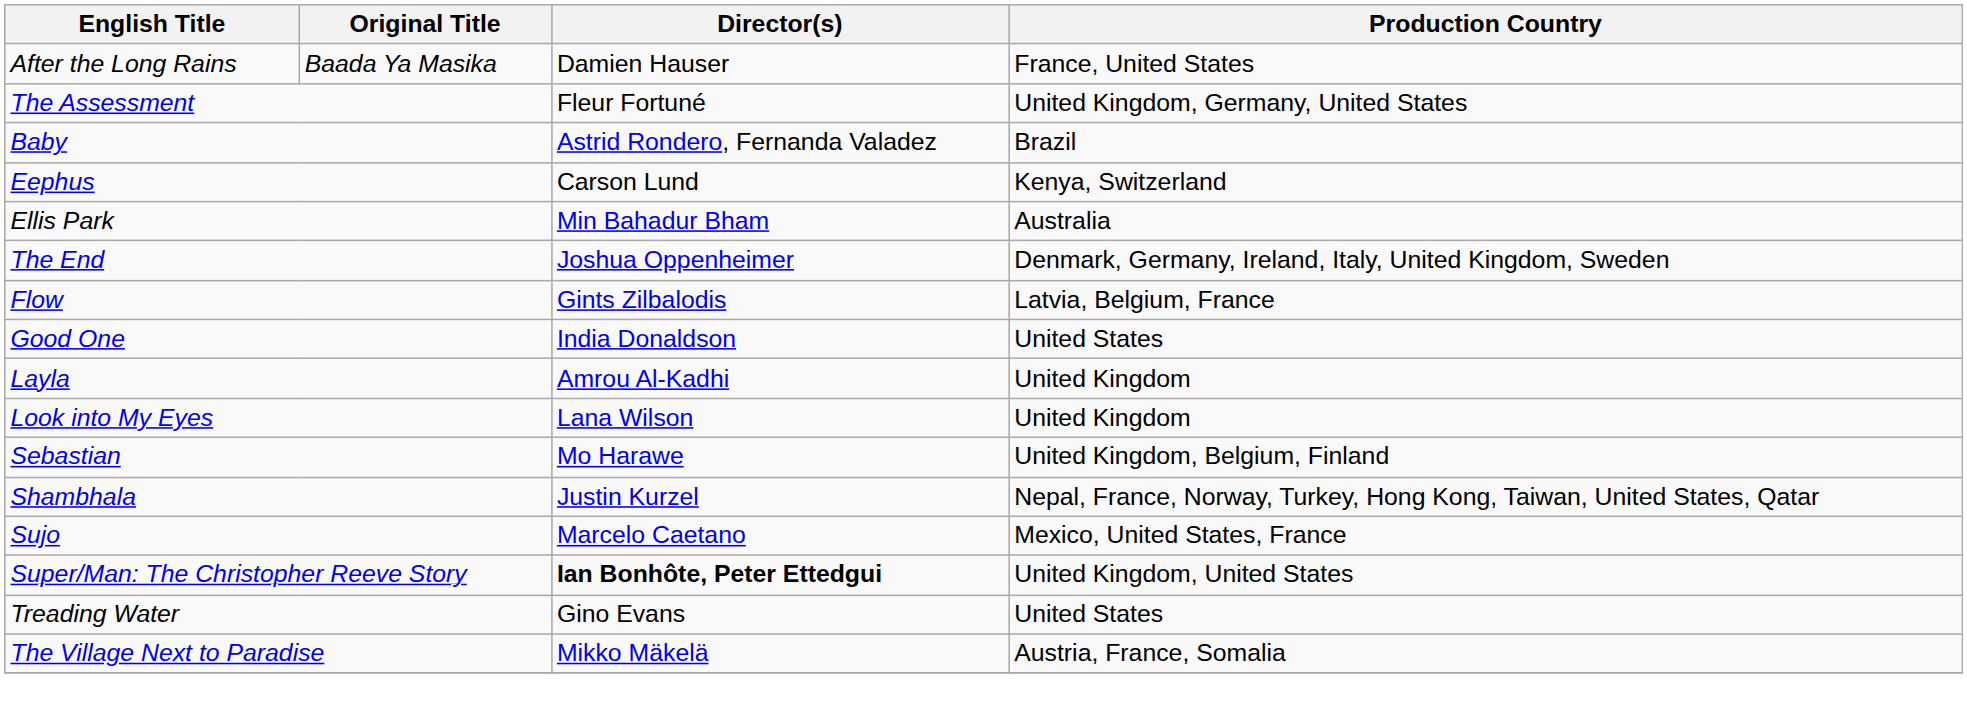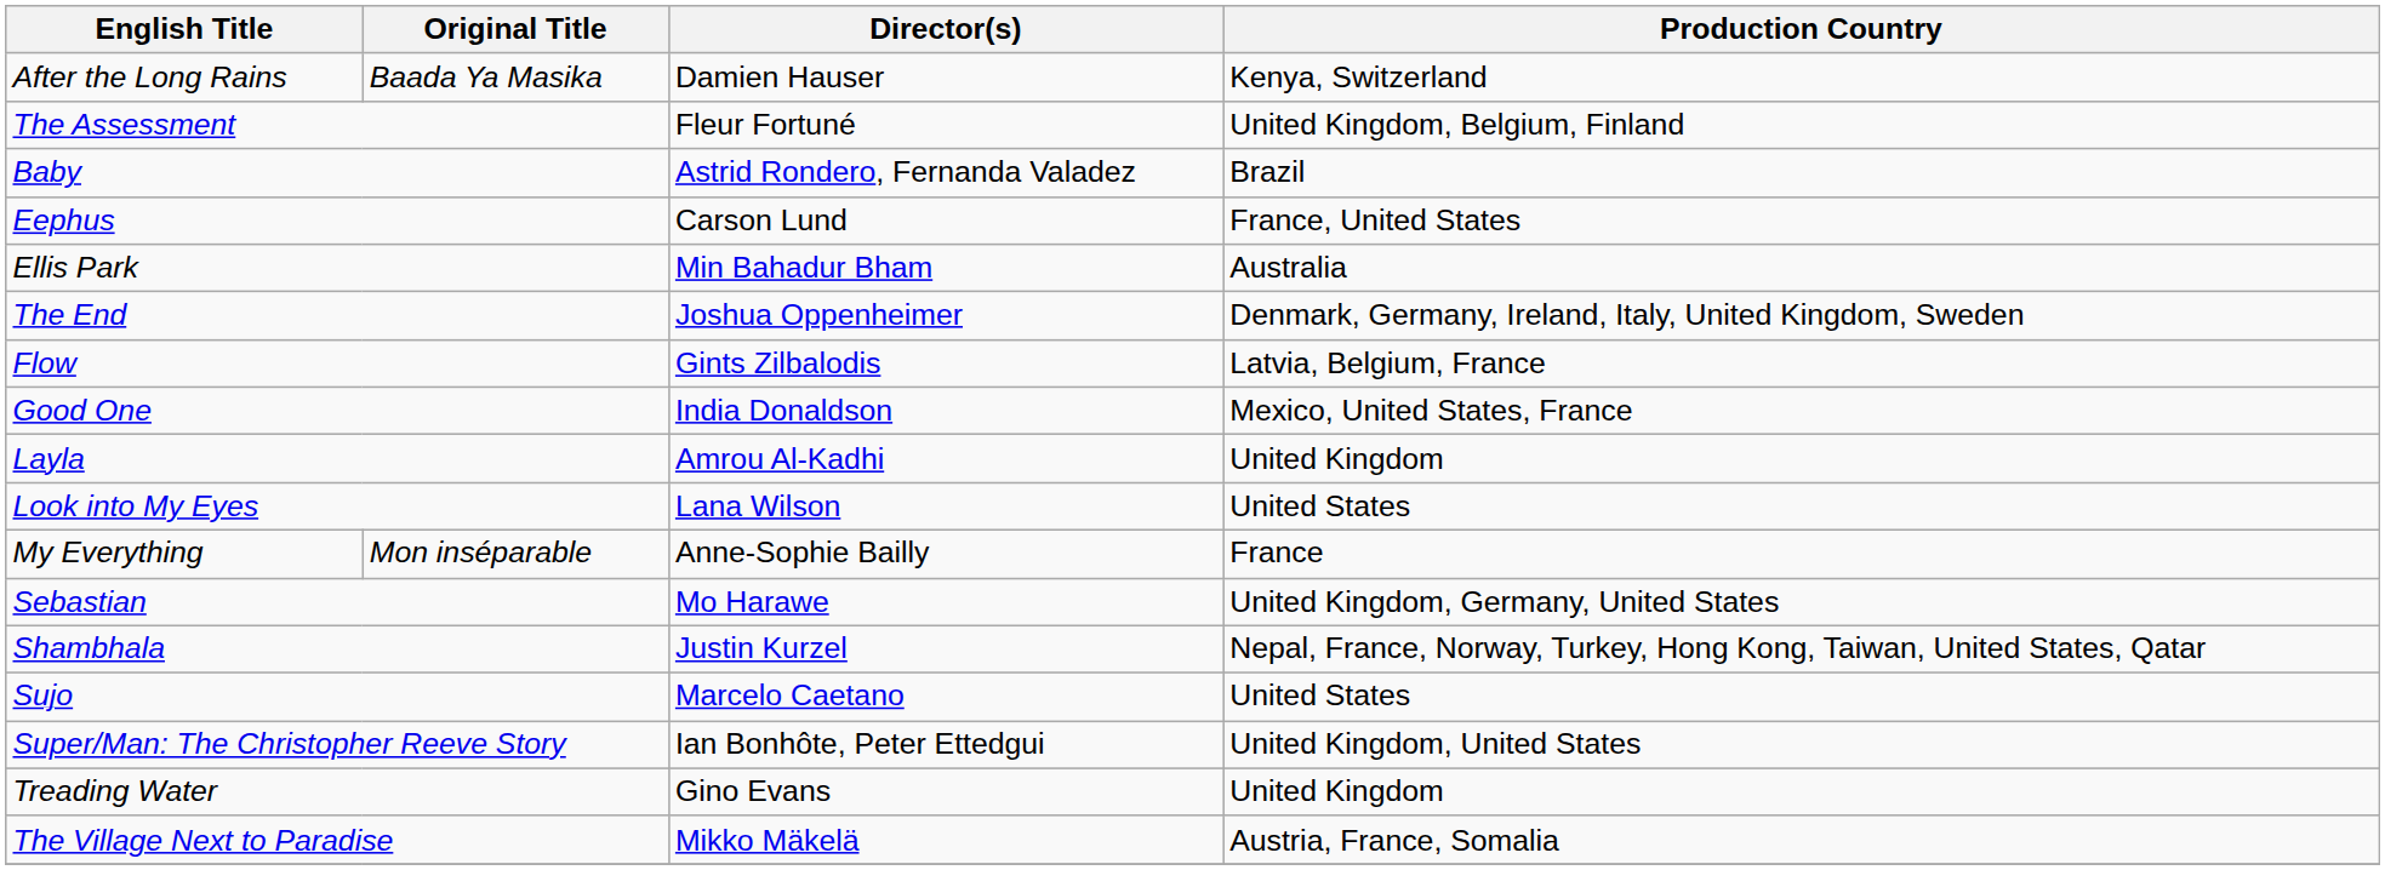 <table class="wikitable" style="width:100%; margin-bottom:4px">
 <tr>
 <th>English Title</th>
 <th>Original Title</th>
 <th>Director(s)</th>
 <th>Production Country</th>
 </tr>
 <tr>
 <td><em>After the Long Rains</em></td>
 <td><em>Baada Ya Masika</em></td>
 <td>Damien Hauser</td>
-<td>France, United States</td>
+<td>Kenya, Switzerland</td>
 </tr>
 <tr>
 <td colspan="2"><em><a href='#'>The Assessment</a></em></td>
 <td>Fleur Fortuné</td>
-<td>United Kingdom, Germany, United States</td>
+<td>United Kingdom, Belgium, Finland</td>
 </tr>
 <tr>
 <td colspan="2"><em><a href='#'>Baby</a></em></td>
 <td><a href='#'>Astrid Rondero</a>, Fernanda Valadez</td>
 <td>Brazil</td>
 </tr>
 <tr>
 <td colspan="2"><em><a href='#'>Eephus</a></em></td>
 <td>Carson Lund</td>
-<td>Kenya, Switzerland</td>
+<td>France, United States</td>
 </tr>
 <tr>
 <td colspan="2"><em>Ellis Park</em></td>
 <td><a href='#'>Min Bahadur Bham</a></td>
 <td>Australia</td>
 </tr>
 <tr>
 <td colspan="2"><em><a href='#'>The End</a></em></td>
 <td><a href='#'>Joshua Oppenheimer</a></td>
 <td>Denmark, Germany, Ireland, Italy, United Kingdom, Sweden</td>
 </tr>
 <tr>
 <td colspan="2"><em><a href='#'>Flow</a></em></td>
 <td><a href='#'>Gints Zilbalodis</a></td>
 <td>Latvia, Belgium, France</td>
 </tr>
 <tr>
 <td colspan="2"><em><a href='#'>Good One</a></em></td>
 <td><a href='#'>India Donaldson</a></td>
-<td>United States</td>
+<td>Mexico, United States, France</td>
 </tr>
 <tr>
 <td colspan="2"><em><a href='#'>Layla</a></em></td>
 <td><a href='#'>Amrou Al-Kadhi</a></td>
 <td>United Kingdom</td>
 </tr>
 <tr>
 <td colspan="2"><em><a href='#'>Look into My Eyes</a></em></td>
 <td><a href='#'>Lana Wilson</a></td>
-<td>United Kingdom</td>
+<td>United States</td>
+</tr>
+<tr>
+<td><em>My Everything</em></td>
+<td><em>Mon inséparable</em></td>
+<td>Anne-Sophie Bailly</td>
+<td>France</td>
 </tr>
 <tr>
 <td colspan="2"><em><a href='#'>Sebastian</a></em></td>
 <td><a href='#'>Mo Harawe</a></td>
-<td>United Kingdom, Belgium, Finland</td>
+<td>United Kingdom, Germany, United States</td>
 </tr>
 <tr>
 <td colspan="2"><em><a href='#'>Shambhala</a></em></td>
 <td><a href='#'>Justin Kurzel</a></td>
 <td>Nepal, France, Norway, Turkey, Hong Kong, Taiwan, United States, Qatar</td>
 </tr>
 <tr>
 <td colspan="2"><em><a href='#'>Sujo</a></em></td>
 <td><a href='#'>Marcelo Caetano</a></td>
-<td>Mexico, United States, France</td>
+<td>United States</td>
 </tr>
 <tr>
 <td colspan="2"><em><a href='#'>Super/Man: The Christopher Reeve Story</a></em></td>
-<td><strong>Ian Bonhôte, Peter Ettedgui</strong></td>
+<td>Ian Bonhôte, Peter Ettedgui</td>
 <td>United Kingdom, United States</td>
 </tr>
 <tr>
 <td colspan="2"><em>Treading Water</em></td>
 <td>Gino Evans</td>
-<td>United States</td>
+<td>United Kingdom</td>
 </tr>
 <tr>
 <td colspan="2"><em><a href='#'>The Village Next to Paradise</a></em></td>
 <td><a href='#'>Mikko Mäkelä</a></td>
 <td>Austria, France, Somalia</td>
 </tr>
 <tr>
 </tr>
 </table>
